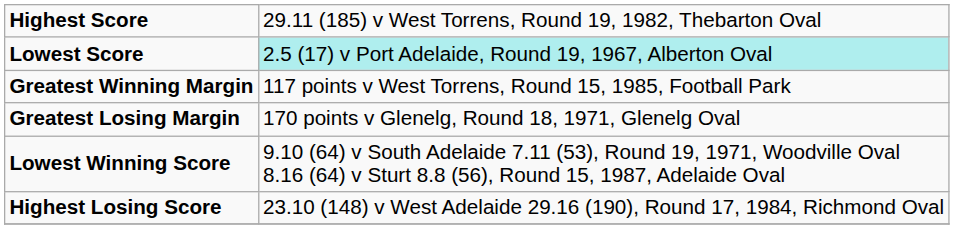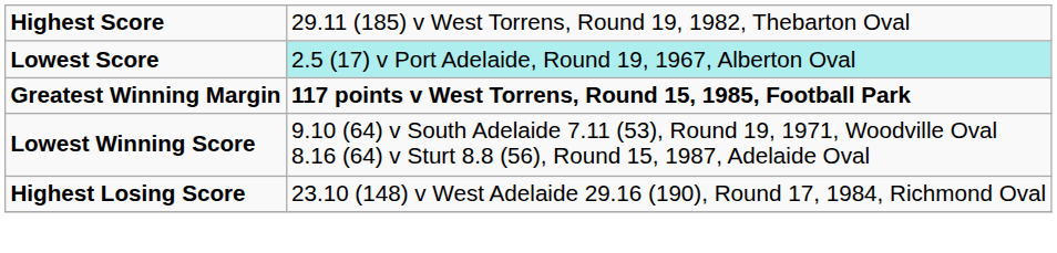 <table class="wikitable">
 <tr>
 <td><strong>Highest Score</strong></td>
 <td>29.11 (185) v West Torrens, Round 19, 1982, Thebarton Oval</td>
 </tr>
 <tr>
 <td><strong>Lowest Score</strong></td>
 <td style="background: paleturquoise;">2.5 (17) v Port Adelaide, Round 19, 1967, Alberton Oval</td>
 </tr>
 <tr>
 <td><strong>Greatest Winning Margin</strong></td>
-<td>117 points v West Torrens, Round 15, 1985, Football Park</td>
-</tr>
-<tr>
-<td><strong>Greatest Losing Margin</strong></td>
-<td>170 points v Glenelg, Round 18, 1971, Glenelg Oval</td>
+<td><strong>117 points v West Torrens, Round 15, 1985, Football Park</strong></td>
 </tr>
 <tr>
 <td><strong>Lowest Winning Score</strong></td>
 <td>9.10 (64) v South Adelaide 7.11 (53), Round 19, 1971, Woodville Oval<br>8.16 (64) v Sturt 8.8 (56), Round 15, 1987, Adelaide Oval</td>
 </tr>
 <tr>
 <td><strong>Highest Losing Score</strong></td>
 <td>23.10 (148) v West Adelaide 29.16 (190), Round 17, 1984, Richmond Oval</td>
 </tr>
 <tr>
 </tr>
 </table>
